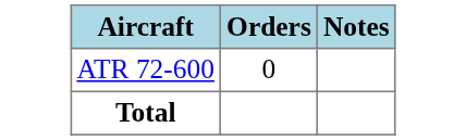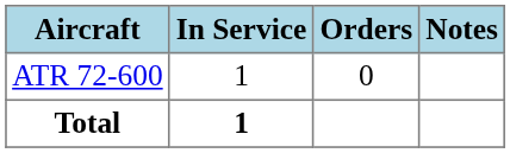 <table class="toccolours" border="1" cellpadding="3" style="border-collapse:collapse;margin:auto;text-align:center;">
 <tr style="background:lightblue;">
 <th>Aircraft</th>
+<th>In Service</th>
 <th>Orders</th>
 <th>Notes</th>
 </tr>
 <tr>
 <td><a href='#'>ATR 72-600</a></td>
+<td>1</td>
 <td>0</td>
 <td></td>
 </tr>
 <tr>
 <td><strong>Total</strong></td>
+<th>1</th>
 <th></th>
 <td></td>
 </tr>
 </table>
